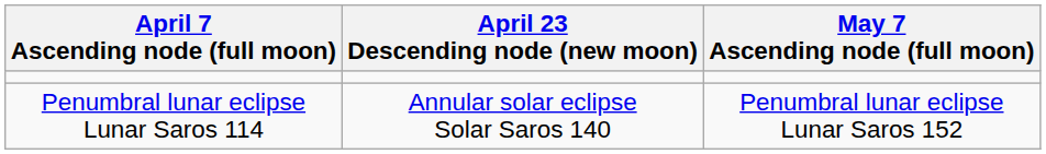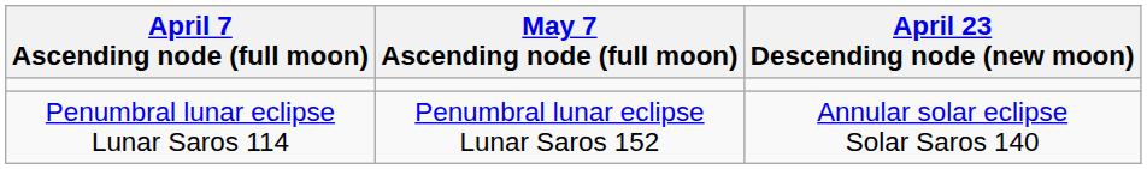 <table class="wikitable">
 <tr>
 <th><a href='#'>April 7</a><br>Ascending node (full moon)<br></th>
+<th><a href='#'>May 7</a><br>Ascending node (full moon)<br></th>
 <th><a href='#'>April 23</a><br>Descending node (new moon)<br></th>
-<th><a href='#'>May 7</a><br>Ascending node (full moon)<br></th>
 </tr>
 <tr>
 <td></td>
 <td></td>
 <td></td>
 </tr>
 <tr align=center>
 <td><a href='#'>Penumbral lunar eclipse</a><br>Lunar Saros 114</td>
+<td><a href='#'>Penumbral lunar eclipse</a><br>Lunar Saros 152</td>
 <td><a href='#'>Annular solar eclipse</a><br>Solar Saros 140</td>
-<td><a href='#'>Penumbral lunar eclipse</a><br>Lunar Saros 152</td>
 </tr>
 </table>
